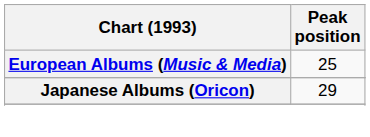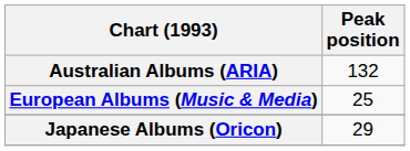 <table class="wikitable sortable plainrowheaders" style="text-align:center">
 <tr>
 <th scope="col">Chart (1993)</th>
 <th scope="col">Peak<br>position</th>
+</tr>
+<tr>
+<th scope="row">Australian Albums (<a href='#'>ARIA</a>)</th>
+<td>132</td>
 </tr>
 <tr>
 <th scope="row"><a href='#'>European Albums</a> (<em><a href='#'>Music & Media</a></em>)</th>
 <td>25</td>
 </tr>
 <tr>
 </tr>
 <tr>
 <th scope="row">Japanese Albums (<a href='#'>Oricon</a>)</th>
 <td>29</td>
 </tr>
 <tr>
 </tr>
 <tr>
 </tr>
 <tr>
 </tr>
 <tr>
 </tr>
 </table>
